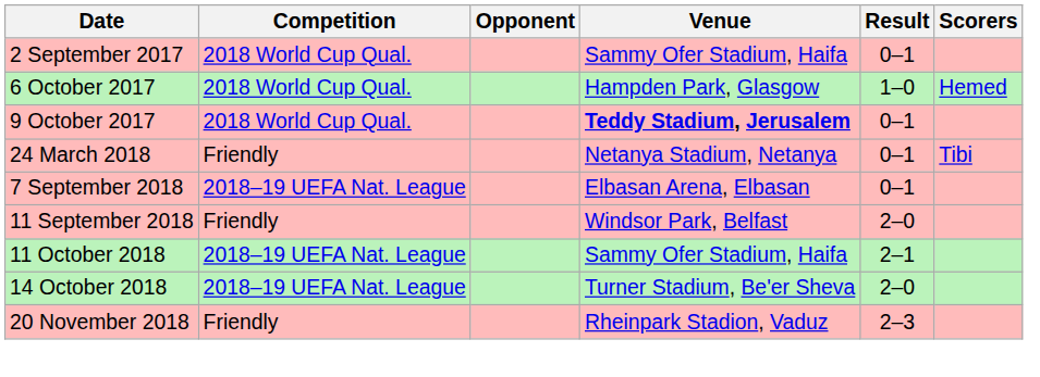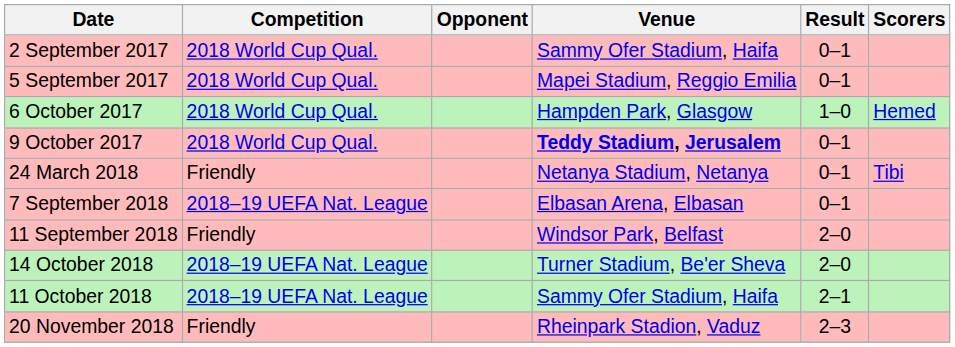 <table class="wikitable">
 <tr>
 <th>Date</th>
 <th>Competition</th>
 <th>Opponent</th>
 <th>Venue</th>
 <th>Result</th>
 <th>Scorers</th>
 </tr>
 <tr bgcolor="#FFBBBB">
 <td>2 September 2017</td>
 <td><a href='#'>2018 World Cup Qual.</a></td>
 <td></td>
 <td><a href='#'>Sammy Ofer Stadium</a>, <a href='#'>Haifa</a></td>
+<td align=center>0–1</td>
+<td></td>
+</tr>
+<tr bgcolor="#FFBBBB">
+<td>5 September 2017</td>
+<td><a href='#'>2018 World Cup Qual.</a></td>
+<td></td>
+<td><a href='#'>Mapei Stadium</a>, <a href='#'>Reggio Emilia</a></td>
 <td align=center>0–1</td>
 <td></td>
 </tr>
 <tr bgcolor="#BBF3BB">
 <td>6 October 2017</td>
 <td><a href='#'>2018 World Cup Qual.</a></td>
 <td></td>
 <td><a href='#'>Hampden Park</a>, <a href='#'>Glasgow</a></td>
 <td align=center>1–0</td>
 <td><a href='#'>Hemed</a></td>
 </tr>
 <tr bgcolor="#FFBBBB">
 <td>9 October 2017</td>
 <td><a href='#'>2018 World Cup Qual.</a></td>
 <td></td>
 <td><strong><a href='#'>Teddy Stadium</a>, <a href='#'>Jerusalem</a></strong></td>
 <td align=center>0–1</td>
 <td></td>
 </tr>
 <tr bgcolor="FFBBBB">
 <td>24 March 2018</td>
 <td>Friendly</td>
 <td></td>
 <td><a href='#'>Netanya Stadium</a>, <a href='#'>Netanya</a></td>
 <td align=center>0–1</td>
 <td><a href='#'>Tibi</a></td>
 </tr>
 <tr bgcolor="#FFBBBB">
 <td>7 September 2018</td>
 <td><a href='#'>2018–19 UEFA Nat. League</a></td>
 <td></td>
 <td><a href='#'>Elbasan Arena</a>, <a href='#'>Elbasan</a></td>
 <td align=center>0–1</td>
 <td></td>
 </tr>
 <tr bgcolor="#FFBBBB">
 <td>11 September 2018</td>
 <td>Friendly</td>
 <td></td>
 <td><a href='#'>Windsor Park</a>, <a href='#'>Belfast</a></td>
 <td align=center>2–0</td>
 <td></td>
 </tr>
 <tr bgcolor="#BBF3BB">
+<td>14 October 2018</td>
+<td><a href='#'>2018–19 UEFA Nat. League</a></td>
+<td></td>
+<td><a href='#'>Turner Stadium</a>, <a href='#'>Be'er Sheva</a></td>
+<td align=center>2–0</td>
+<td></td>
+</tr>
+<tr bgcolor="#BBF3BB">
 <td>11 October 2018</td>
 <td><a href='#'>2018–19 UEFA Nat. League</a></td>
 <td></td>
 <td><a href='#'>Sammy Ofer Stadium</a>, <a href='#'>Haifa</a></td>
 <td align=center>2–1</td>
-<td></td>
-</tr>
-<tr bgcolor="#BBF3BB">
-<td>14 October 2018</td>
-<td><a href='#'>2018–19 UEFA Nat. League</a></td>
-<td></td>
-<td><a href='#'>Turner Stadium</a>, <a href='#'>Be'er Sheva</a></td>
-<td align=center>2–0</td>
 <td></td>
 </tr>
 <tr bgcolor="#FFBBBB">
 <td>20 November 2018</td>
 <td>Friendly</td>
 <td></td>
 <td><a href='#'>Rheinpark Stadion</a>, <a href='#'>Vaduz</a></td>
 <td align=center>2–3</td>
 <td></td>
 </tr>
 </table>
